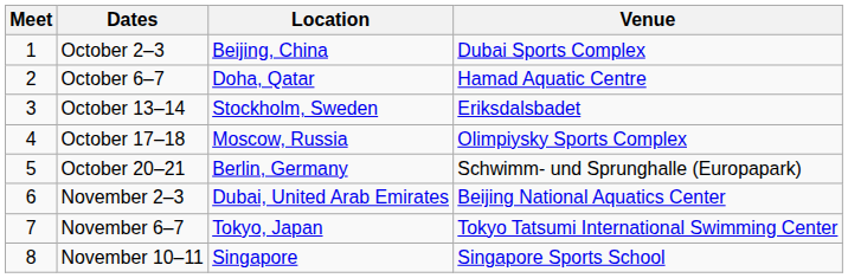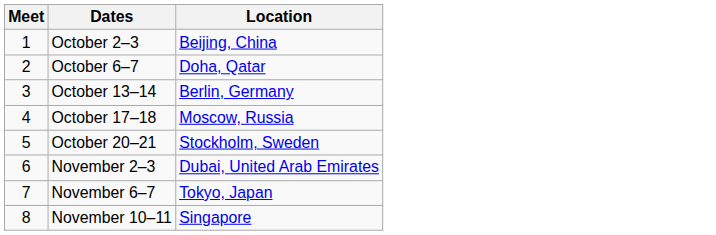 <table class=wikitable>
 <tr>
 <th>Meet</th>
 <th>Dates</th>
 <th>Location</th>
-<th>Venue</th>
 </tr>
 <tr>
 <td align=center>1</td>
 <td>October 2–3</td>
 <td> <a href='#'>Beijing, China</a></td>
-<td><a href='#'>Dubai Sports Complex</a></td>
 </tr>
 <tr>
 <td align=center>2</td>
 <td>October 6–7</td>
 <td> <a href='#'>Doha, Qatar</a></td>
-<td><a href='#'>Hamad Aquatic Centre</a></td>
 </tr>
 <tr>
 <td align=center>3</td>
 <td>October 13–14</td>
-<td> <a href='#'>Stockholm, Sweden</a></td>
-<td><a href='#'>Eriksdalsbadet</a></td>
+<td> <a href='#'>Berlin, Germany</a></td>
 </tr>
 <tr>
 <td align=center>4</td>
 <td>October 17–18</td>
 <td> <a href='#'>Moscow, Russia</a></td>
-<td><a href='#'>Olimpiysky Sports Complex</a></td>
 </tr>
 <tr>
 <td align=center>5</td>
 <td>October 20–21</td>
-<td> <a href='#'>Berlin, Germany</a></td>
-<td>Schwimm- und Sprunghalle (Europapark)</td>
+<td> <a href='#'>Stockholm, Sweden</a></td>
 </tr>
 <tr>
 <td align=center>6</td>
 <td>November 2–3</td>
 <td> <a href='#'>Dubai, United Arab Emirates</a></td>
-<td><a href='#'>Beijing National Aquatics Center</a></td>
 </tr>
 <tr>
 <td align=center>7</td>
 <td>November 6–7</td>
 <td> <a href='#'>Tokyo, Japan</a></td>
-<td><a href='#'>Tokyo Tatsumi International Swimming Center</a></td>
 </tr>
 <tr>
 <td align=center>8</td>
 <td>November 10–11</td>
 <td> <a href='#'>Singapore</a></td>
-<td><a href='#'>Singapore Sports School</a></td>
 </tr>
 </table>
